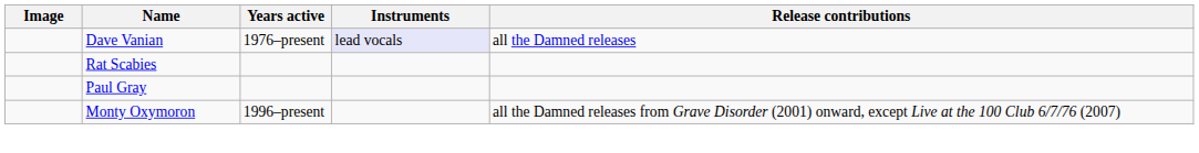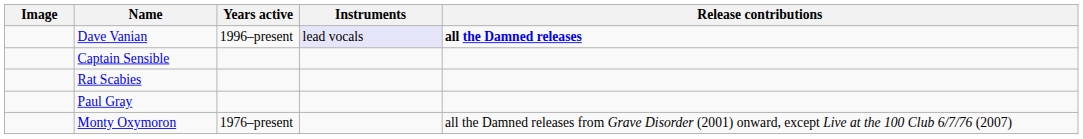 <table class="wikitable" border="1" width=100%>
 <tr>
 <th width="75">Image</th>
 <th width="160">Name</th>
 <th width="90">Years active</th>
 <th width="160">Instruments</th>
 <th>Release contributions</th>
 </tr>
 <tr>
 <td></td>
 <td><a href='#'>Dave Vanian</a><br></td>
-<td>1976–present</td>
+<td>1996–present</td>
 <td style="background: lavender;">lead vocals</td>
-<td>all <a href='#'>the Damned releases</a></td>
+<td><strong>all <a href='#'>the Damned releases</a></strong></td>
+</tr>
+<tr>
+<td></td>
+<td><a href='#'>Captain Sensible</a><br></td>
+<td></td>
+<td></td>
+<td></td>
 </tr>
 <tr>
 <td></td>
 <td><a href='#'>Rat Scabies</a><br></td>
 <td></td>
 <td></td>
 <td></td>
 </tr>
 <tr>
 <td></td>
 <td><a href='#'>Paul Gray</a></td>
 <td></td>
 <td></td>
 <td></td>
 </tr>
 <tr>
 <td></td>
 <td><a href='#'>Monty Oxymoron</a><br></td>
-<td>1996–present</td>
+<td>1976–present</td>
 <td></td>
 <td>all the Damned releases from <em>Grave Disorder</em> (2001) onward, except <em>Live at the 100 Club 6/7/76</em> (2007)</td>
 </tr>
 </table>
